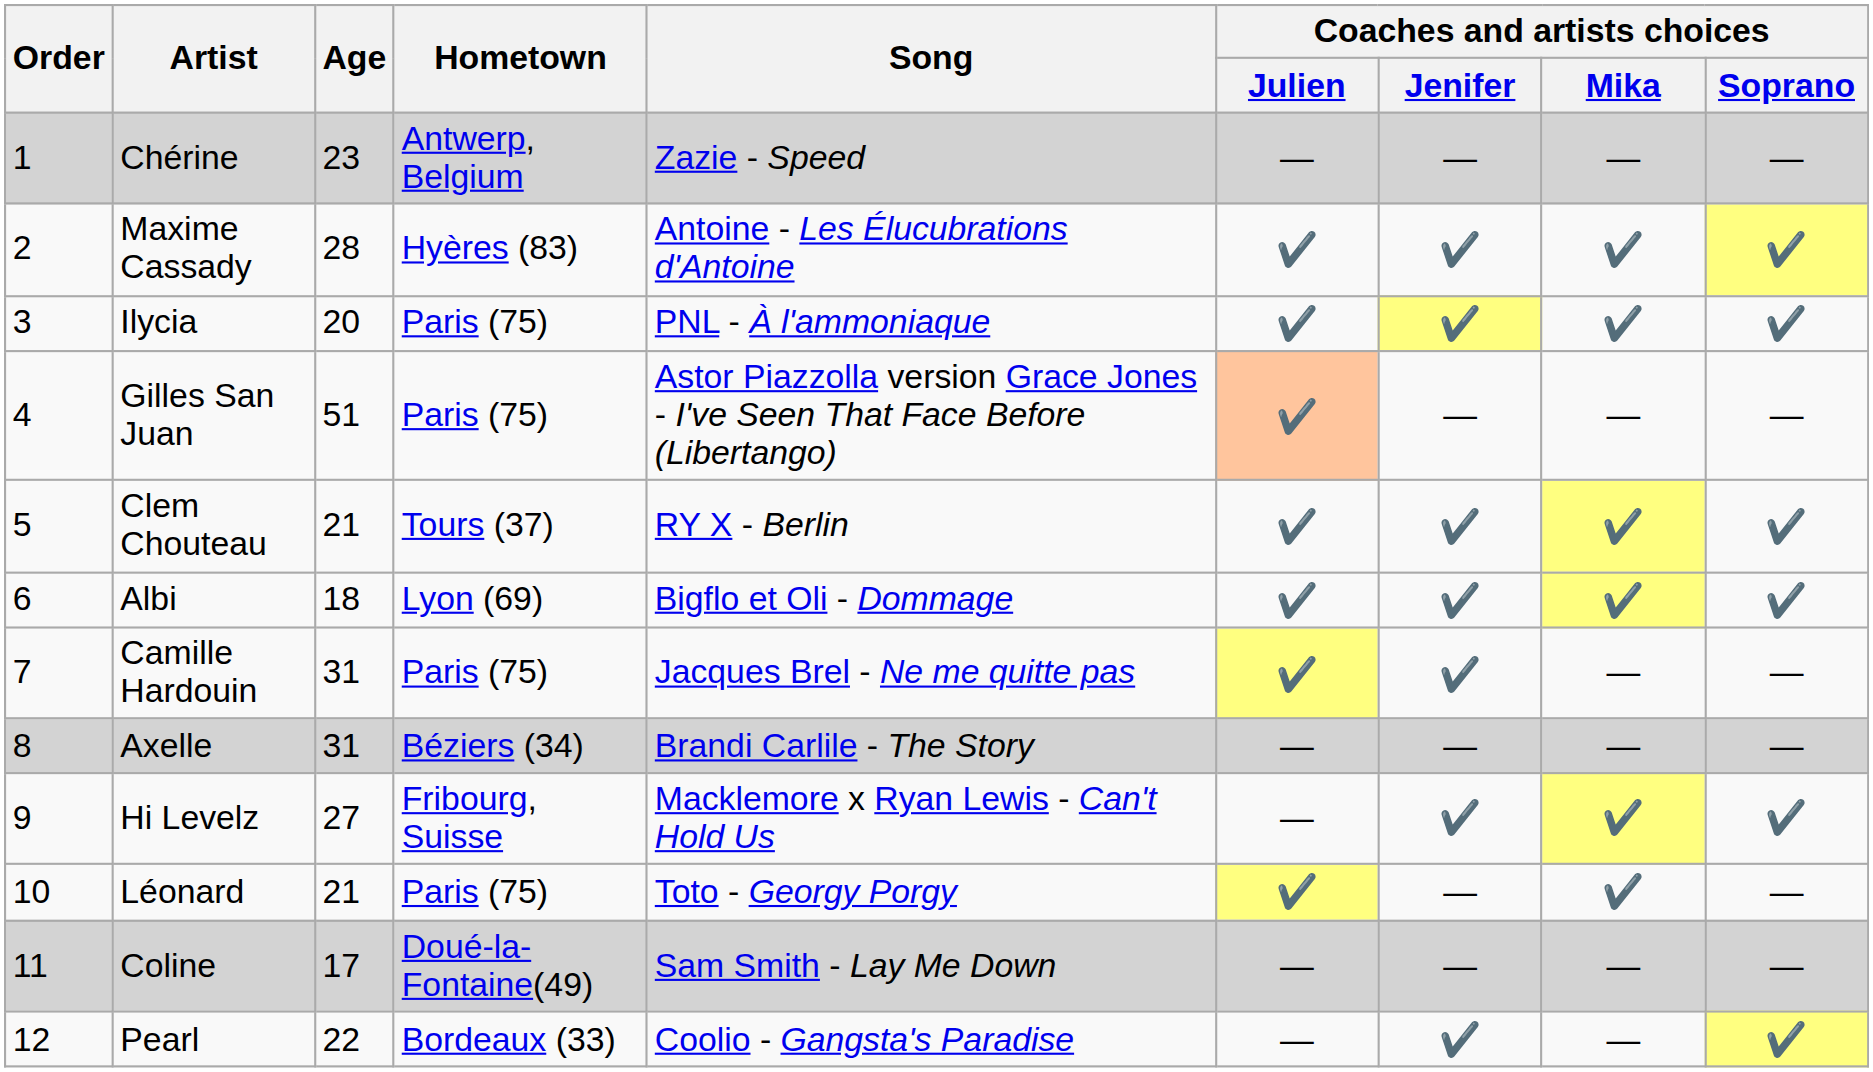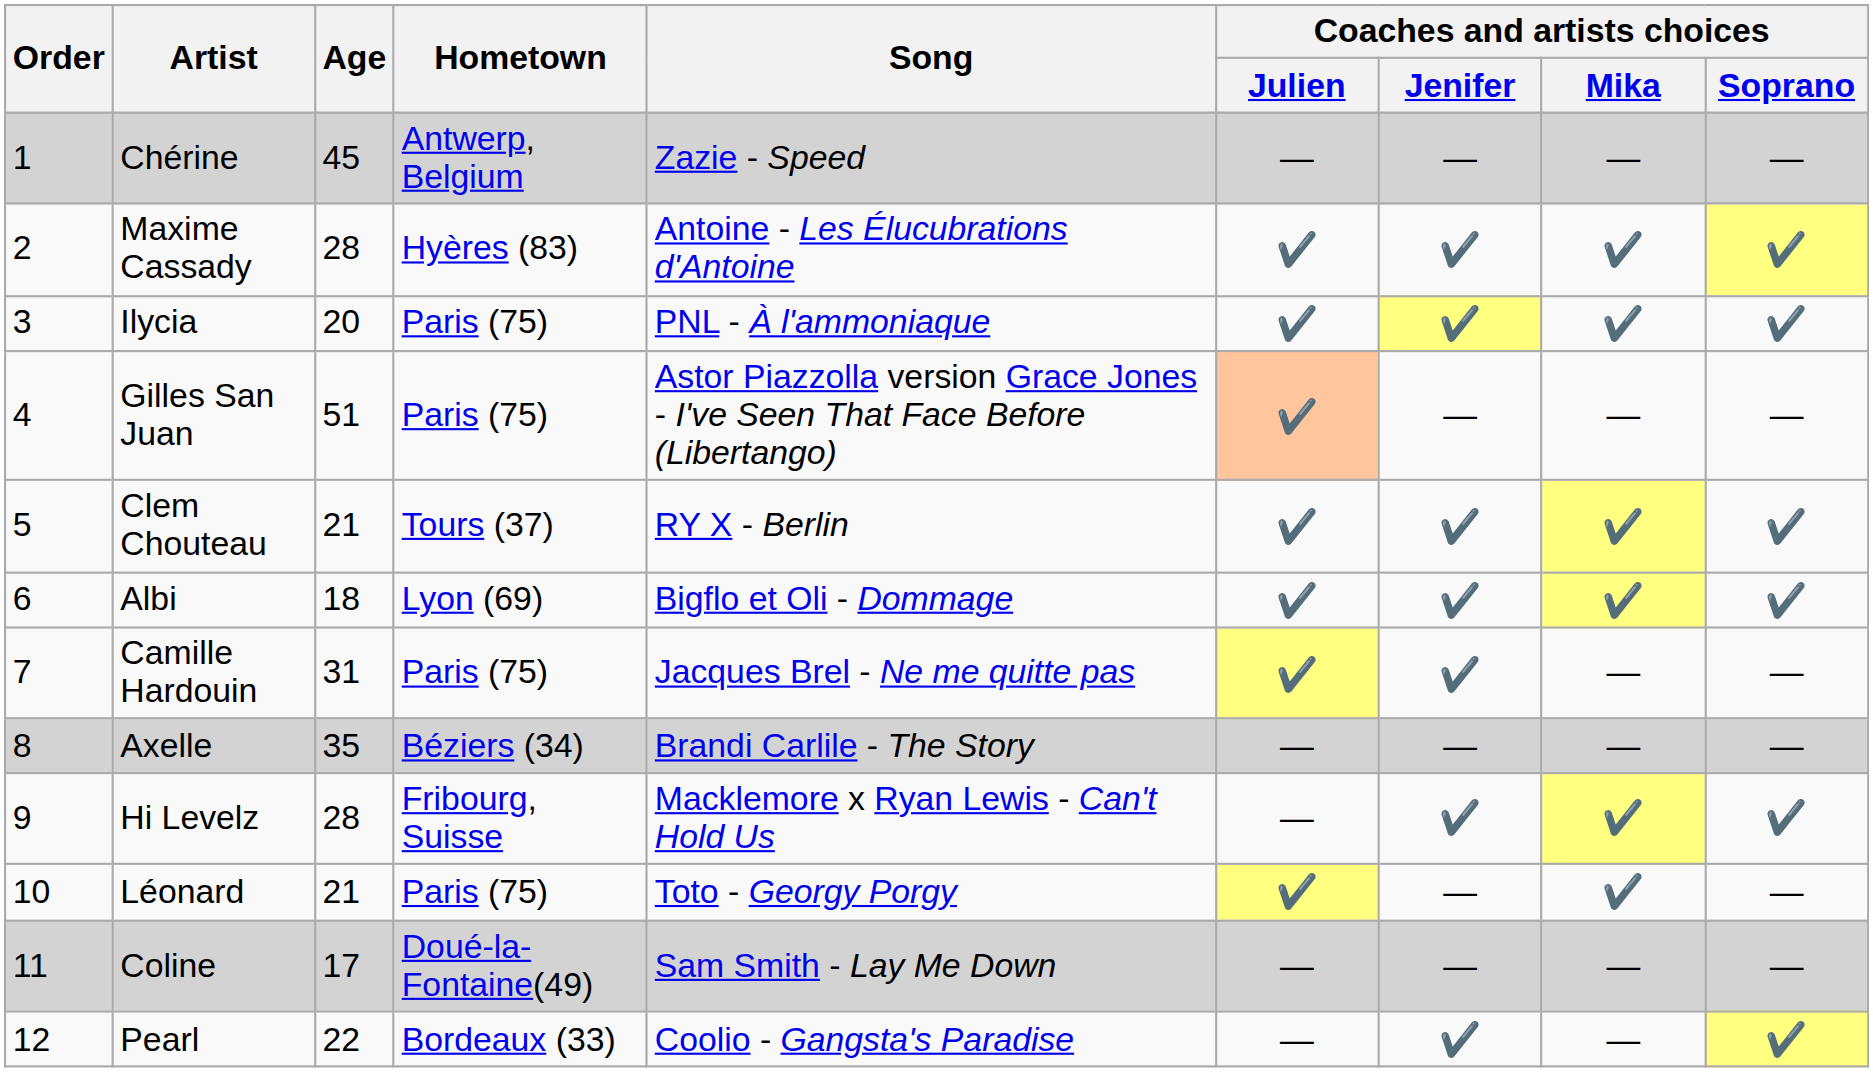 <table class="wikitable" style="width:100%;">
 <tr>
 <th scope=col rowspan="2">Order</th>
 <th scope=col rowspan="2">Artist</th>
 <th scope=col rowspan="2">Age</th>
 <th scope=col rowspan="2">Hometown</th>
 <th scope=col rowspan="2">Song</th>
 <th scope=col colspan="4">Coaches and artists choices</th>
 </tr>
 <tr>
 <th scope=col width="70"><a href='#'>Julien</a></th>
 <th scope=col width="70"><a href='#'>Jenifer</a></th>
 <th scope=col width="70"><a href='#'>Mika</a></th>
 <th scope=col width="70"><a href='#'>Soprano</a></th>
 </tr>
 <tr style="background:lightgrey">
 <td>1</td>
 <td>Chérine</td>
-<td>23</td>
+<td>45</td>
 <td><a href='#'>Antwerp</a>, <a href='#'>Belgium</a></td>
 <td><a href='#'>Zazie</a> - <em>Speed</em></td>
 <td style="text-align:center;">—</td>
 <td style="text-align:center;">—</td>
 <td style="text-align:center;">—</td>
 <td style="text-align:center;">—</td>
 </tr>
 <tr>
 <td>2</td>
 <td>Maxime Cassady</td>
 <td>28</td>
 <td><a href='#'>Hyères</a> (83)</td>
 <td><a href='#'>Antoine</a> - <em><a href='#'>Les Élucubrations d'Antoine</a></em></td>
 <td style="text-align:center;">✔️</td>
 <td style="text-align:center;">✔️</td>
 <td style="text-align:center;">✔️</td>
 <td style="background:#FFFF80;text-align:center;">✔️</td>
 </tr>
 <tr>
 <td>3</td>
 <td>Ilycia</td>
 <td>20</td>
 <td><a href='#'>Paris</a> (75)</td>
 <td><a href='#'>PNL</a> - <em><a href='#'>À l'ammoniaque</a></em></td>
 <td style="text-align:center;">✔️</td>
 <td style="background:#FFFF80;text-align:center;">✔️</td>
 <td style="text-align:center;">✔️</td>
 <td style="text-align:center;">✔️</td>
 </tr>
 <tr>
 <td>4</td>
 <td>Gilles San Juan</td>
 <td>51</td>
 <td><a href='#'>Paris</a> (75)</td>
 <td><a href='#'>Astor Piazzolla</a> version <a href='#'>Grace Jones</a> - <em>I've Seen That Face Before (Libertango)</em></td>
 <td style="background:#FFC59D;text-align:center;">✔️</td>
 <td style="text-align:center;">—</td>
 <td style="text-align:center;">—</td>
 <td style="text-align:center;">—</td>
 </tr>
 <tr>
 <td>5</td>
 <td>Clem Chouteau</td>
 <td>21</td>
 <td><a href='#'>Tours</a> (37)</td>
 <td><a href='#'>RY X</a> - <em>Berlin</em></td>
 <td style="text-align:center;">✔️</td>
 <td style="text-align:center;">✔️</td>
 <td style="background:#FFFF80;text-align:center;">✔️</td>
 <td style="text-align:center;">✔️</td>
 </tr>
 <tr>
 <td>6</td>
 <td>Albi</td>
 <td>18</td>
 <td><a href='#'>Lyon</a> (69)</td>
 <td><a href='#'>Bigflo et Oli</a> - <em><a href='#'>Dommage</a></em></td>
 <td style="text-align:center;">✔️</td>
 <td style="text-align:center;">✔️</td>
 <td style="background:#FFFF80;text-align:center;">✔️</td>
 <td style="text-align:center;">✔️</td>
 </tr>
 <tr>
 <td>7</td>
 <td>Camille Hardouin</td>
 <td>31</td>
 <td><a href='#'>Paris</a> (75)</td>
 <td><a href='#'>Jacques Brel</a> - <em><a href='#'>Ne me quitte pas</a></em></td>
 <td style="background:#FFFF80;text-align:center;">✔️</td>
 <td style="text-align:center;">✔️</td>
 <td style="text-align:center;">—</td>
 <td style="text-align:center;">—</td>
 </tr>
 <tr style="background:lightgrey">
 <td>8</td>
 <td>Axelle</td>
-<td>31</td>
+<td>35</td>
 <td><a href='#'>Béziers</a> (34)</td>
 <td><a href='#'>Brandi Carlile</a> - <em>The Story</em></td>
 <td style="text-align:center;">—</td>
 <td style="text-align:center;">—</td>
 <td style="text-align:center;">—</td>
 <td style="text-align:center;">—</td>
 </tr>
 <tr>
 <td>9</td>
 <td>Hi Levelz</td>
-<td>27</td>
+<td>28</td>
 <td><a href='#'>Fribourg</a>, <a href='#'>Suisse</a></td>
 <td><a href='#'>Macklemore</a> x <a href='#'>Ryan Lewis</a> - <em><a href='#'>Can't Hold Us</a></em></td>
 <td style="text-align:center;">—</td>
 <td style="text-align:center;">✔️</td>
 <td style="background:#FFFF80;text-align:center;">✔️</td>
 <td style="text-align:center;">✔️</td>
 </tr>
 <tr>
 <td>10</td>
 <td>Léonard</td>
 <td>21</td>
 <td><a href='#'>Paris</a> (75)</td>
 <td><a href='#'>Toto</a> - <em><a href='#'>Georgy Porgy</a></em></td>
 <td style="background:#FFFF80;text-align:center;">✔️</td>
 <td style="text-align:center;">—</td>
 <td style="text-align:center;">✔️</td>
 <td style="text-align:center;">—</td>
 </tr>
 <tr style="background:lightgrey">
 <td>11</td>
 <td>Coline</td>
 <td>17</td>
 <td><a href='#'>Doué-la-Fontaine</a>(49)</td>
 <td><a href='#'>Sam Smith</a> - <em>Lay Me Down</em></td>
 <td style="text-align:center;">—</td>
 <td style="text-align:center;">—</td>
 <td style="text-align:center;">—</td>
 <td style="text-align:center;">—</td>
 </tr>
 <tr>
 <td>12</td>
 <td>Pearl</td>
 <td>22</td>
 <td><a href='#'>Bordeaux</a> (33)</td>
 <td><a href='#'>Coolio</a> - <em><a href='#'>Gangsta's Paradise</a></em></td>
 <td style="text-align:center;">—</td>
 <td style="text-align:center;">✔️</td>
 <td style="text-align:center;">—</td>
 <td style="background:#FFFF80;text-align:center;">✔️</td>
 </tr>
 </table>
